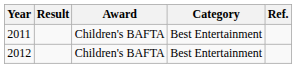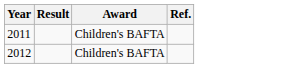 <table class="wikitable" style="font-size: 90%">
 <tr>
 <th>Year</th>
 <th>Result</th>
 <th>Award</th>
-<th>Category</th>
 <th>Ref.</th>
 </tr>
 <tr>
 <td>2011</td>
 <td></td>
 <td>Children's BAFTA</td>
-<td>Best Entertainment</td>
 <td></td>
 </tr>
 <tr>
 <td>2012</td>
 <td></td>
 <td>Children's BAFTA</td>
-<td>Best Entertainment</td>
 <td></td>
 </tr>
 </table>
